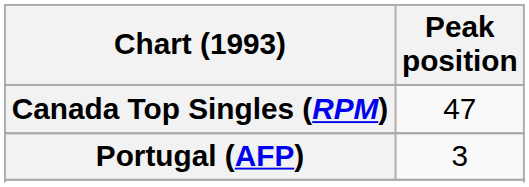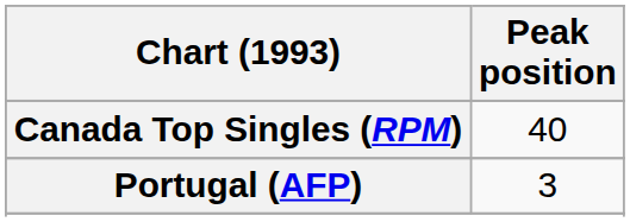 <table class="wikitable sortable plainrowheaders" style="text-align:center">
 <tr>
 <th>Chart (1993)</th>
 <th>Peak<br>position</th>
 </tr>
 <tr>
 </tr>
 <tr>
 <th scope="row">Canada Top Singles (<em><a href='#'>RPM</a></em>)</th>
-<td>47</td>
+<td>40</td>
 </tr>
 <tr>
 </tr>
 <tr>
 <th scope="row">Portugal (<a href='#'>AFP</a>)</th>
 <td>3</td>
 </tr>
 <tr>
 </tr>
 <tr>
 </tr>
 <tr>
 </tr>
 <tr>
 </tr>
 <tr>
 </tr>
 <tr>
 </tr>
 </table>
